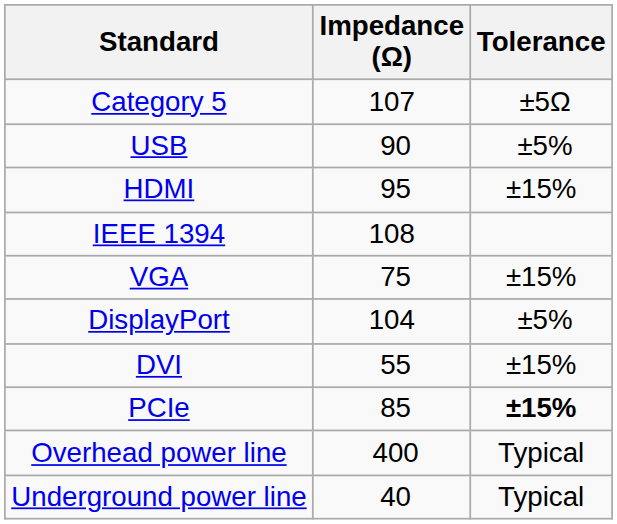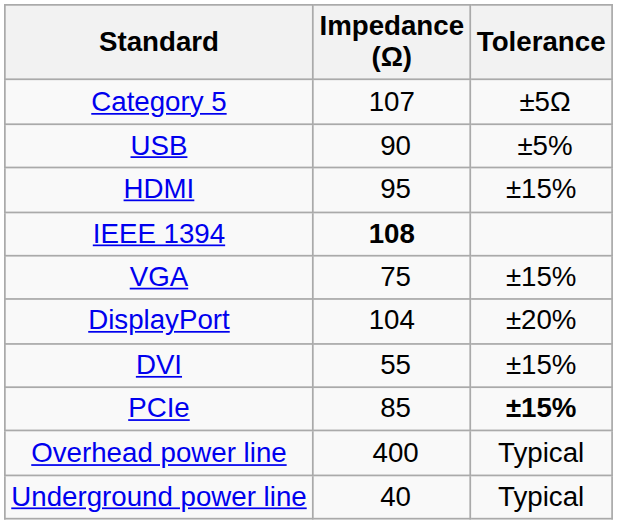 <table class="wikitable">
 <tr>
 <th>Standard</th>
 <th>Impedance<br>(Ω)</th>
 <th>Tolerance</th>
 </tr>
 <tr align="center";>
 <td><a href='#'>Category 5</a></td>
 <td>107</td>
 <td> ±5Ω</td>
 </tr>
 <tr align="center";>
 <td><a href='#'>USB</a></td>
 <td> 90</td>
 <td> ±5%</td>
 </tr>
 <tr align="center";>
 <td><a href='#'>HDMI</a></td>
 <td> 95</td>
 <td>±15%</td>
 </tr>
 <tr align="center";>
 <td><a href='#'>IEEE 1394</a></td>
-<td>108</td>
+<td><strong>108</strong></td>
 <td> </td>
 </tr>
 <tr align="center";>
 <td><a href='#'>VGA</a></td>
 <td> 75</td>
 <td>±15%</td>
 </tr>
 <tr align="center";>
 <td><a href='#'>DisplayPort</a></td>
 <td>104</td>
-<td> ±5%</td>
+<td>±20%</td>
 </tr>
 <tr align="center";>
 <td><a href='#'>DVI</a></td>
 <td> 55</td>
 <td>±15%</td>
 </tr>
 <tr align="center";>
 <td><a href='#'>PCIe</a></td>
 <td> 85</td>
 <td><strong>±15%</strong></td>
 </tr>
 <tr align="center";>
 <td><a href='#'>Overhead power line</a></td>
 <td> 400</td>
 <td>Typical</td>
 </tr>
 <tr align="center";>
 <td><a href='#'>Underground power line</a></td>
 <td> 40</td>
 <td>Typical</td>
 </tr>
 </table>
